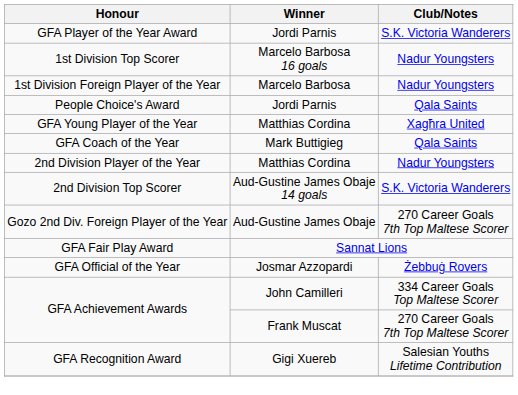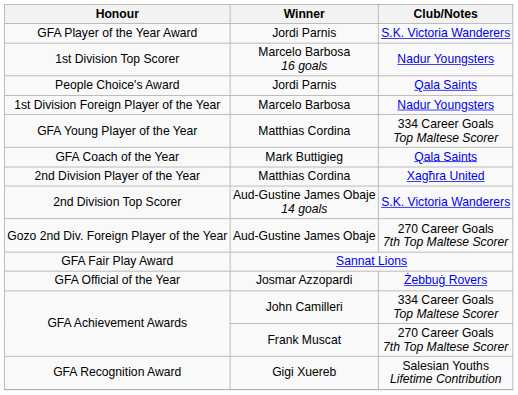 <table class="wikitable" style="text-align: center;">
 <tr>
 <th>Honour</th>
 <th>Winner</th>
 <th>Club/Notes</th>
 </tr>
 <tr>
 <td>GFA Player of the Year Award</td>
 <td>Jordi Parnis</td>
 <td><a href='#'>S.K. Victoria Wanderers</a></td>
 </tr>
 <tr>
 <td>1st Division Top Scorer</td>
 <td> Marcelo Barbosa <br><em>16 goals</em></td>
 <td><a href='#'>Nadur Youngsters</a></td>
 </tr>
 <tr>
+<td>People Choice's Award</td>
+<td>Jordi Parnis</td>
+<td><a href='#'>Qala Saints</a></td>
+</tr>
+<tr>
 <td>1st Division Foreign Player of the Year</td>
 <td> Marcelo Barbosa</td>
 <td><a href='#'>Nadur Youngsters</a></td>
 </tr>
 <tr>
-<td>People Choice's Award</td>
-<td>Jordi Parnis</td>
-<td><a href='#'>Qala Saints</a></td>
-</tr>
-<tr>
 <td>GFA Young Player of the Year</td>
 <td>Matthias Cordina</td>
-<td><a href='#'>Xagħra United</a></td>
+<td>334 Career Goals <br> <em>Top Maltese Scorer</em></td>
 </tr>
 <tr>
 <td>GFA Coach of the Year</td>
 <td>Mark Buttigieg</td>
 <td><a href='#'>Qala Saints</a></td>
 </tr>
 <tr>
 <td>2nd Division Player of the Year</td>
 <td>Matthias Cordina</td>
-<td><a href='#'>Nadur Youngsters</a></td>
+<td><a href='#'>Xagħra United</a></td>
 </tr>
 <tr>
 <td>2nd Division Top Scorer</td>
 <td> Aud-Gustine James Obaje <br><em>14 goals</em></td>
 <td><a href='#'>S.K. Victoria Wanderers</a></td>
 </tr>
 <tr>
 <td>Gozo 2nd Div. Foreign Player of the Year</td>
 <td> Aud-Gustine James Obaje</td>
 <td>270 Career Goals <br> <em>7th Top Maltese Scorer</em></td>
 </tr>
 <tr>
 <td>GFA Fair Play Award</td>
 <td colspan=2><a href='#'>Sannat Lions</a></td>
 </tr>
 <tr>
 <td>GFA Official of the Year</td>
 <td>Josmar Azzopardi</td>
 <td><a href='#'>Żebbuġ Rovers</a></td>
 </tr>
 <tr>
 <td rowspan=2>GFA Achievement Awards</td>
 <td>John Camilleri</td>
 <td>334 Career Goals <br> <em>Top Maltese Scorer</em></td>
 </tr>
 <tr>
 <td>Frank Muscat</td>
 <td>270 Career Goals <br> <em>7th Top Maltese Scorer</em></td>
 </tr>
 <tr>
 <td>GFA Recognition Award</td>
 <td>Gigi Xuereb</td>
 <td>Salesian Youths <br> <em>Lifetime Contribution</em></td>
 </tr>
 <tr>
 </tr>
 </table>
